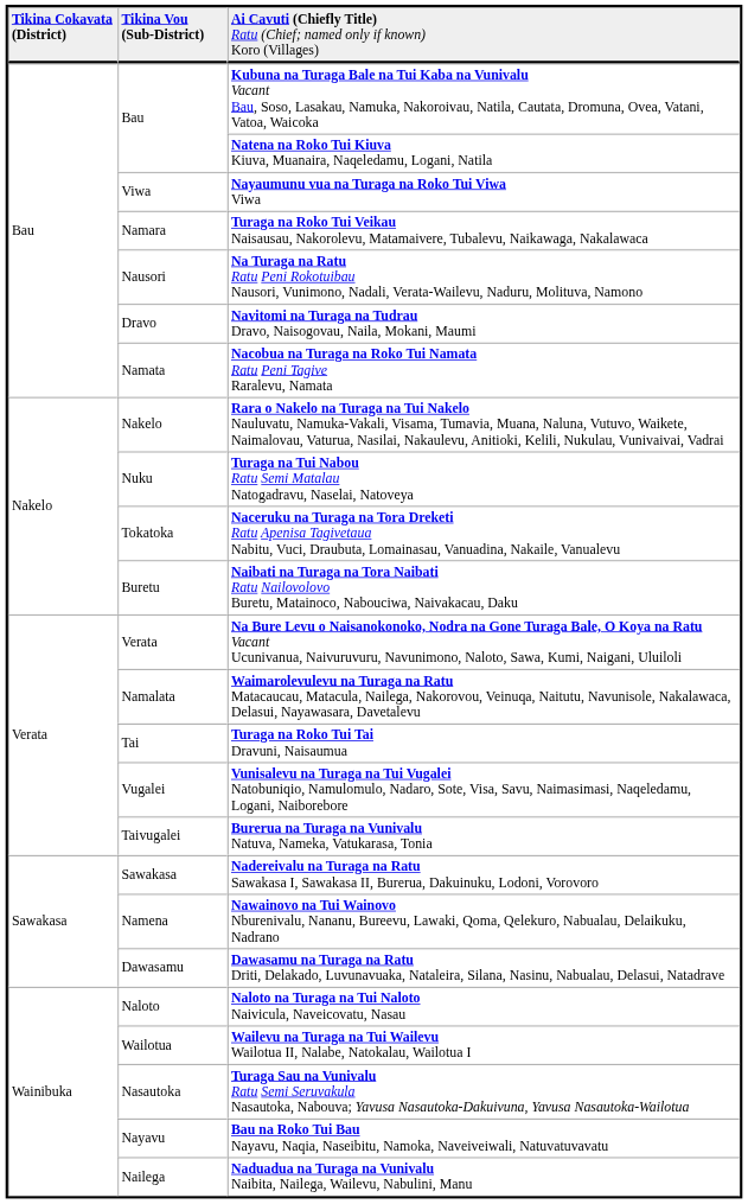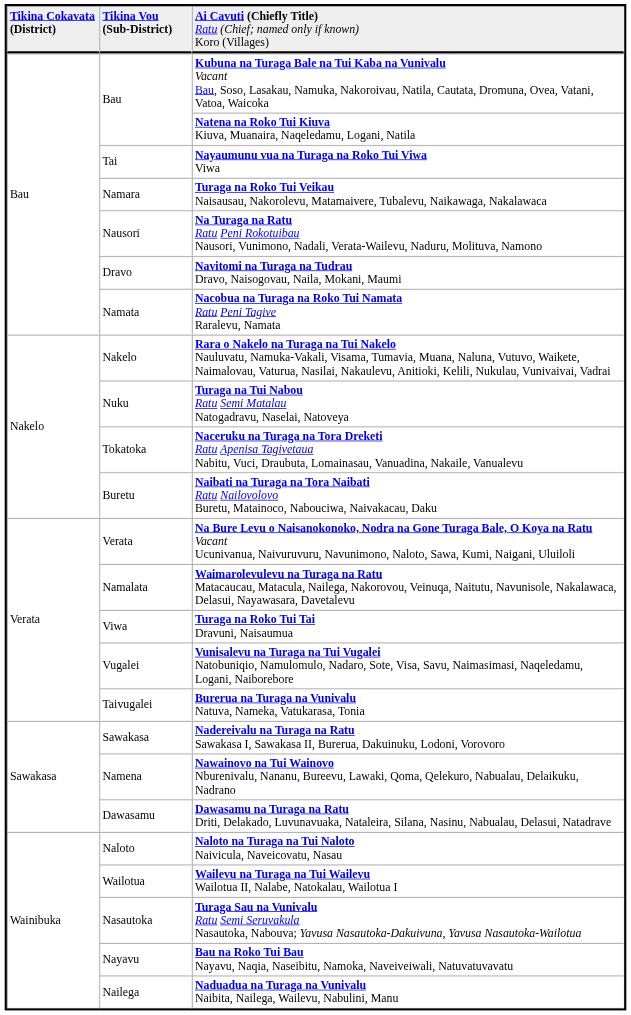 <table table width="95%" border="1" align="center" cellpadding=3 cellspacing=0 style="margin:5px; border:3px solid;">
 <tr>
 <td valign="top" td width="15%" style="border-bottom:3px solid; background:#efefef;"><strong><a href='#'>Tikina Cokavata</a><br>(District)</strong></td>
 <td valign="top" td width="15%" style="border-bottom:3px solid; background:#efefef;"><strong><a href='#'>Tikina Vou</a><br>(Sub-District)</strong></td>
 <td valign="top" td width="70%" style="border-bottom:3px solid; background:#efefef;"><strong><a href='#'>Ai Cavuti</a> (Chiefly Title)</strong><br><em><a href='#'>Ratu</a> (Chief; named only if known)</em><br>Koro (Villages)</td>
 </tr>
 <tr>
 <td rowspan=7>Bau</td>
 <td rowspan=2>Bau</td>
 <td><strong><a href='#'>Kubuna na Turaga Bale na Tui Kaba na Vunivalu</a></strong><br><em>Vacant</em><br><a href='#'>Bau</a>, Soso, Lasakau, Namuka, Nakoroivau, Natila, Cautata, Dromuna, Ovea, Vatani, Vatoa, Waicoka</td>
 </tr>
 <tr>
 <td><strong><a href='#'>Natena na Roko Tui Kiuva</a></strong><br>Kiuva, Muanaira, Naqeledamu, Logani, Natila</td>
 </tr>
 <tr>
-<td>Viwa</td>
+<td>Tai</td>
 <td><strong><a href='#'>Nayaumunu vua na Turaga na Roko Tui Viwa</a></strong><br>Viwa</td>
 </tr>
 <tr>
 <td>Namara</td>
 <td><strong><a href='#'>Turaga na Roko Tui Veikau</a></strong><br>Naisausau, Nakorolevu, Matamaivere, Tubalevu, Naikawaga, Nakalawaca</td>
 </tr>
 <tr>
 <td>Nausori</td>
 <td><strong><a href='#'>Na Turaga na Ratu</a></strong><br><em><a href='#'>Ratu</a> <a href='#'>Peni Rokotuibau</a></em><br>Nausori, Vunimono, Nadali, Verata-Wailevu, Naduru, Molituva, Namono</td>
 </tr>
 <tr>
 <td>Dravo</td>
 <td><strong><a href='#'>Navitomi na Turaga na Tudrau</a></strong><br>Dravo, Naisogovau, Naila, Mokani, Maumi</td>
 </tr>
 <tr>
 <td>Namata</td>
 <td><strong><a href='#'>Nacobua na Turaga na Roko Tui Namata</a></strong><br><em><a href='#'>Ratu</a> <a href='#'>Peni Tagive</a></em><br>Raralevu, Namata</td>
 </tr>
 <tr>
 <td rowspan=4>Nakelo</td>
 <td>Nakelo</td>
 <td><strong><a href='#'>Rara o Nakelo na Turaga na Tui Nakelo</a></strong><br>Nauluvatu, Namuka-Vakali, Visama, Tumavia, Muana, Naluna, Vutuvo, Waikete, Naimalovau, Vaturua, Nasilai, Nakaulevu, Anitioki, Kelili, Nukulau, Vunivaivai, Vadrai</td>
 </tr>
 <tr>
 <td>Nuku</td>
 <td><strong><a href='#'>Turaga na Tui Nabou</a></strong><br> <em><a href='#'>Ratu</a> <a href='#'>Semi Matalau</a></em><br>Natogadravu, Naselai, Natoveya</td>
 </tr>
 <tr>
 <td>Tokatoka</td>
 <td><strong><a href='#'>Naceruku na Turaga na Tora Dreketi</a></strong><br><em><a href='#'>Ratu</a> <a href='#'>Apenisa Tagivetaua</a></em><br>Nabitu, Vuci, Draubuta, Lomainasau, Vanuadina, Nakaile, Vanualevu</td>
 </tr>
 <tr>
 <td>Buretu</td>
 <td><strong><a href='#'>Naibati na Turaga na Tora Naibati</a></strong><br><em><a href='#'>Ratu</a> <a href='#'>Nailovolovo</a></em><br>Buretu, Matainoco, Nabouciwa, Naivakacau, Daku</td>
 </tr>
 <tr>
 <td rowspan=5>Verata</td>
 <td>Verata</td>
 <td><strong><a href='#'>Na Bure Levu o Naisanokonoko, Nodra na Gone Turaga Bale, O Koya na Ratu</a></strong><br><em>Vacant</em><br>Ucunivanua, Naivuruvuru, Navunimono, Naloto, Sawa, Kumi, Naigani, Uluiloli</td>
 </tr>
 <tr>
 <td>Namalata</td>
 <td><strong><a href='#'>Waimarolevulevu na Turaga na Ratu</a></strong><br>Matacaucau, Matacula, Nailega, Nakorovou, Veinuqa, Naitutu, Navunisole, Nakalawaca, Delasui, Nayawasara, Davetalevu</td>
 </tr>
 <tr>
-<td>Tai</td>
+<td>Viwa</td>
 <td><strong><a href='#'>Turaga na Roko Tui Tai</a></strong><br>Dravuni, Naisaumua</td>
 </tr>
 <tr>
 <td>Vugalei</td>
 <td><strong><a href='#'>Vunisalevu na Turaga na Tui Vugalei</a></strong><br>Natobuniqio, Namulomulo, Nadaro, Sote, Visa, Savu, Naimasimasi, Naqeledamu, Logani, Naiborebore</td>
 </tr>
 <tr>
 <td>Taivugalei</td>
 <td><strong><a href='#'>Burerua na Turaga na Vunivalu</a></strong><br>Natuva, Nameka, Vatukarasa, Tonia</td>
 </tr>
 <tr>
 <td rowspan=3>Sawakasa</td>
 <td>Sawakasa</td>
 <td><strong><a href='#'>Nadereivalu na Turaga na Ratu</a></strong><br>Sawakasa I, Sawakasa II, Burerua, Dakuinuku, Lodoni, Vorovoro</td>
 </tr>
 <tr>
 <td>Namena</td>
 <td><strong><a href='#'>Nawainovo na Tui Wainovo</a></strong><br>Nburenivalu, Nananu, Bureevu, Lawaki, Qoma, Qelekuro, Nabualau, Delaikuku, Nadrano</td>
 </tr>
 <tr>
 <td>Dawasamu</td>
 <td><strong><a href='#'>Dawasamu na Turaga na Ratu</a></strong><br>Driti, Delakado, Luvunavuaka, Nataleira, Silana, Nasinu, Nabualau, Delasui, Natadrave</td>
 </tr>
 <tr>
 <td rowspan=5>Wainibuka</td>
 <td>Naloto</td>
 <td><strong><a href='#'>Naloto na Turaga na Tui Naloto</a></strong><br>Naivicula, Naveicovatu, Nasau</td>
 </tr>
 <tr>
 <td>Wailotua</td>
 <td><strong><a href='#'>Wailevu na Turaga na Tui Wailevu</a></strong><br>Wailotua II, Nalabe, Natokalau, Wailotua I</td>
 </tr>
 <tr>
 <td>Nasautoka</td>
 <td><strong><a href='#'>Turaga Sau na Vunivalu</a></strong><br><em><a href='#'>Ratu</a> <a href='#'>Semi Seruvakula</a></em><br>Nasautoka, Nabouva; <em>Yavusa Nasautoka-Dakuivuna</em>, <em>Yavusa Nasautoka-Wailotua</em></td>
 </tr>
 <tr>
 <td>Nayavu</td>
 <td><strong><a href='#'>Bau na Roko Tui Bau</a></strong><br>Nayavu, Naqia, Naseibitu, Namoka, Naveiveiwali, Natuvatuvavatu</td>
 </tr>
 <tr>
 <td>Nailega</td>
 <td><strong><a href='#'>Naduadua na Turaga na Vunivalu</a></strong><br>Naibita, Nailega, Wailevu, Nabulini, Manu</td>
 </tr>
 </table>
